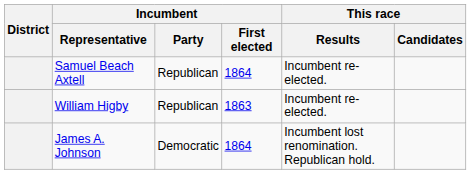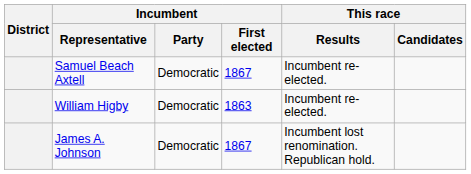 <table class=wikitable>
 <tr>
 <th rowspan=2>District</th>
 <th colspan=3>Incumbent</th>
 <th colspan=2>This race</th>
 </tr>
 <tr>
 <th>Representative</th>
 <th>Party</th>
 <th>First elected</th>
 <th>Results</th>
 <th>Candidates</th>
 </tr>
 <tr>
 <th></th>
 <td><a href='#'>Samuel Beach Axtell</a></td>
-<td>Republican</td>
-<td><a href='#'>1864</a></td>
+<td>Democratic</td>
+<td><a href='#'>1867</a></td>
 <td>Incumbent re-elected.</td>
 <td nowrap></td>
 </tr>
 <tr>
 <th></th>
 <td><a href='#'>William Higby</a></td>
-<td>Republican</td>
+<td>Democratic</td>
 <td><a href='#'>1863</a></td>
 <td>Incumbent re-elected.</td>
 <td nowrap></td>
 </tr>
 <tr>
 <th></th>
 <td><a href='#'>James A. Johnson</a></td>
 <td>Democratic</td>
-<td><a href='#'>1864</a></td>
+<td><a href='#'>1867</a></td>
 <td>Incumbent lost renomination.<br>Republican hold.</td>
 <td nowrap></td>
 </tr>
 </table>
